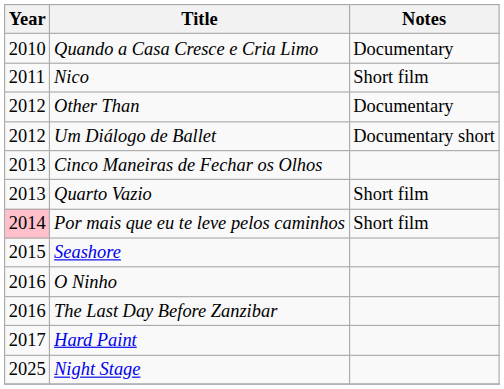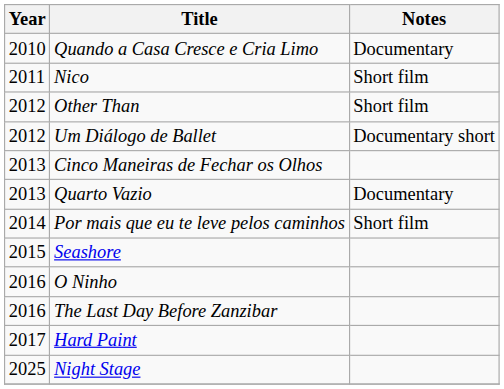 <table class="wikitable">
 <tr>
 <th>Year</th>
 <th>Title</th>
 <th>Notes</th>
 </tr>
 <tr>
 <td>2010</td>
 <td><em>Quando a Casa Cresce e Cria Limo </em></td>
 <td>Documentary</td>
 </tr>
 <tr>
 <td>2011</td>
 <td><em>Nico</em></td>
 <td>Short film</td>
 </tr>
 <tr>
 <td>2012</td>
 <td><em>Other Than</em></td>
-<td>Documentary</td>
+<td>Short film</td>
 </tr>
 <tr>
 <td>2012</td>
 <td><em>Um Diálogo de Ballet</em></td>
 <td>Documentary short</td>
 </tr>
 <tr>
 <td>2013</td>
 <td><em>Cinco Maneiras de Fechar os Olhos</em></td>
 <td></td>
 </tr>
 <tr>
 <td>2013</td>
 <td><em>Quarto Vazio </em></td>
-<td>Short film</td>
+<td>Documentary</td>
 </tr>
 <tr>
-<td style="background: pink;">2014</td>
+<td>2014</td>
 <td><em>Por mais que eu te leve pelos caminhos </em></td>
 <td>Short film</td>
 </tr>
 <tr>
 <td>2015</td>
 <td><em><a href='#'>Seashore</a></em></td>
 <td></td>
 </tr>
 <tr>
 <td>2016</td>
 <td><em>O Ninho </em></td>
 <td></td>
 </tr>
 <tr>
 <td>2016</td>
 <td><em>The Last Day Before Zanzibar</em></td>
 <td></td>
 </tr>
 <tr>
 <td>2017</td>
 <td><em><a href='#'>Hard Paint</a></em></td>
 <td></td>
 </tr>
 <tr>
 <td>2025</td>
 <td><em><a href='#'>Night Stage</a></em></td>
 <td></td>
 </tr>
 <tr>
 </tr>
 </table>
